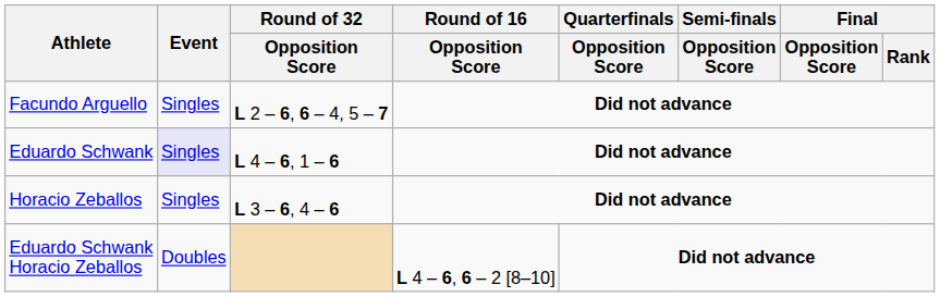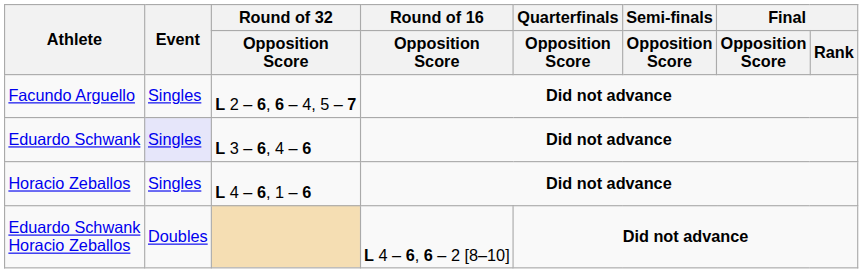 <table class="wikitable" border="1" style="font-size:90%">
 <tr>
 <th rowspan=2>Athlete</th>
 <th rowspan=2>Event</th>
 <th>Round of 32</th>
 <th>Round of 16</th>
 <th>Quarterfinals</th>
 <th>Semi-finals</th>
 <th colspan=2>Final</th>
 </tr>
 <tr>
 <th>Opposition<br>Score</th>
 <th>Opposition<br>Score</th>
 <th>Opposition<br>Score</th>
 <th>Opposition<br>Score</th>
 <th>Opposition<br>Score</th>
 <th>Rank</th>
 </tr>
 <tr>
 <td><a href='#'>Facundo Arguello</a></td>
 <td><a href='#'>Singles</a></td>
 <td><br><strong>L</strong> 2 – <strong>6</strong>, <strong>6</strong> – 4, 5 – <strong>7</strong></td>
 <td align="center" colspan="7"><strong>Did not advance</strong></td>
 </tr>
 <tr>
 <td><a href='#'>Eduardo Schwank</a></td>
 <td style="background: lavender;"><a href='#'>Singles</a></td>
-<td><br><strong>L</strong> 4 – <strong>6</strong>, 1 – <strong>6</strong></td>
+<td><br><strong>L</strong> 3 – <strong>6</strong>, 4 – <strong>6</strong></td>
 <td align="center" colspan="7"><strong>Did not advance</strong></td>
 </tr>
 <tr>
 <td><a href='#'>Horacio Zeballos</a></td>
 <td><a href='#'>Singles</a></td>
-<td><br><strong>L</strong> 3 – <strong>6</strong>, 4 – <strong>6</strong></td>
+<td><br><strong>L</strong> 4 – <strong>6</strong>, 1 – <strong>6</strong></td>
 <td align="center" colspan="7"><strong>Did not advance</strong></td>
 </tr>
 <tr>
 <td><a href='#'>Eduardo Schwank</a><br><a href='#'>Horacio Zeballos</a></td>
 <td><a href='#'>Doubles</a></td>
 <td align=center bgcolor=wheat></td>
 <td><br><br><strong>L</strong> 4 – <strong>6</strong>, <strong>6</strong> – 2 [8–10]</td>
 <td align="center" colspan="7"><strong>Did not advance</strong></td>
 </tr>
 </table>
